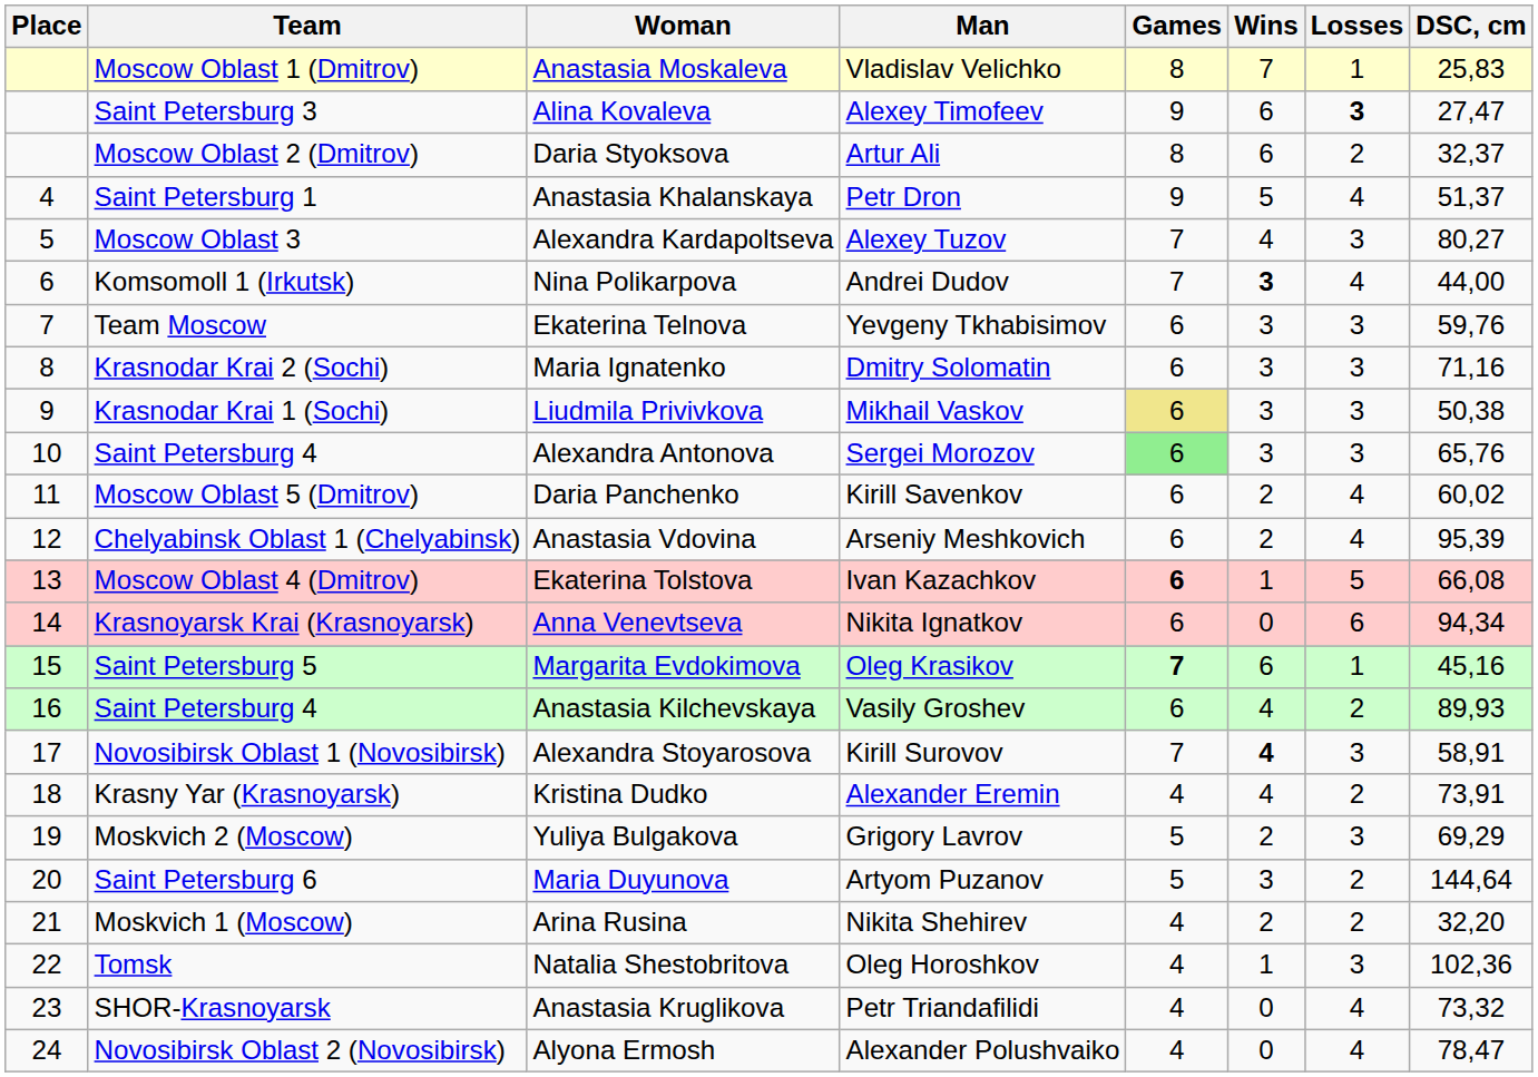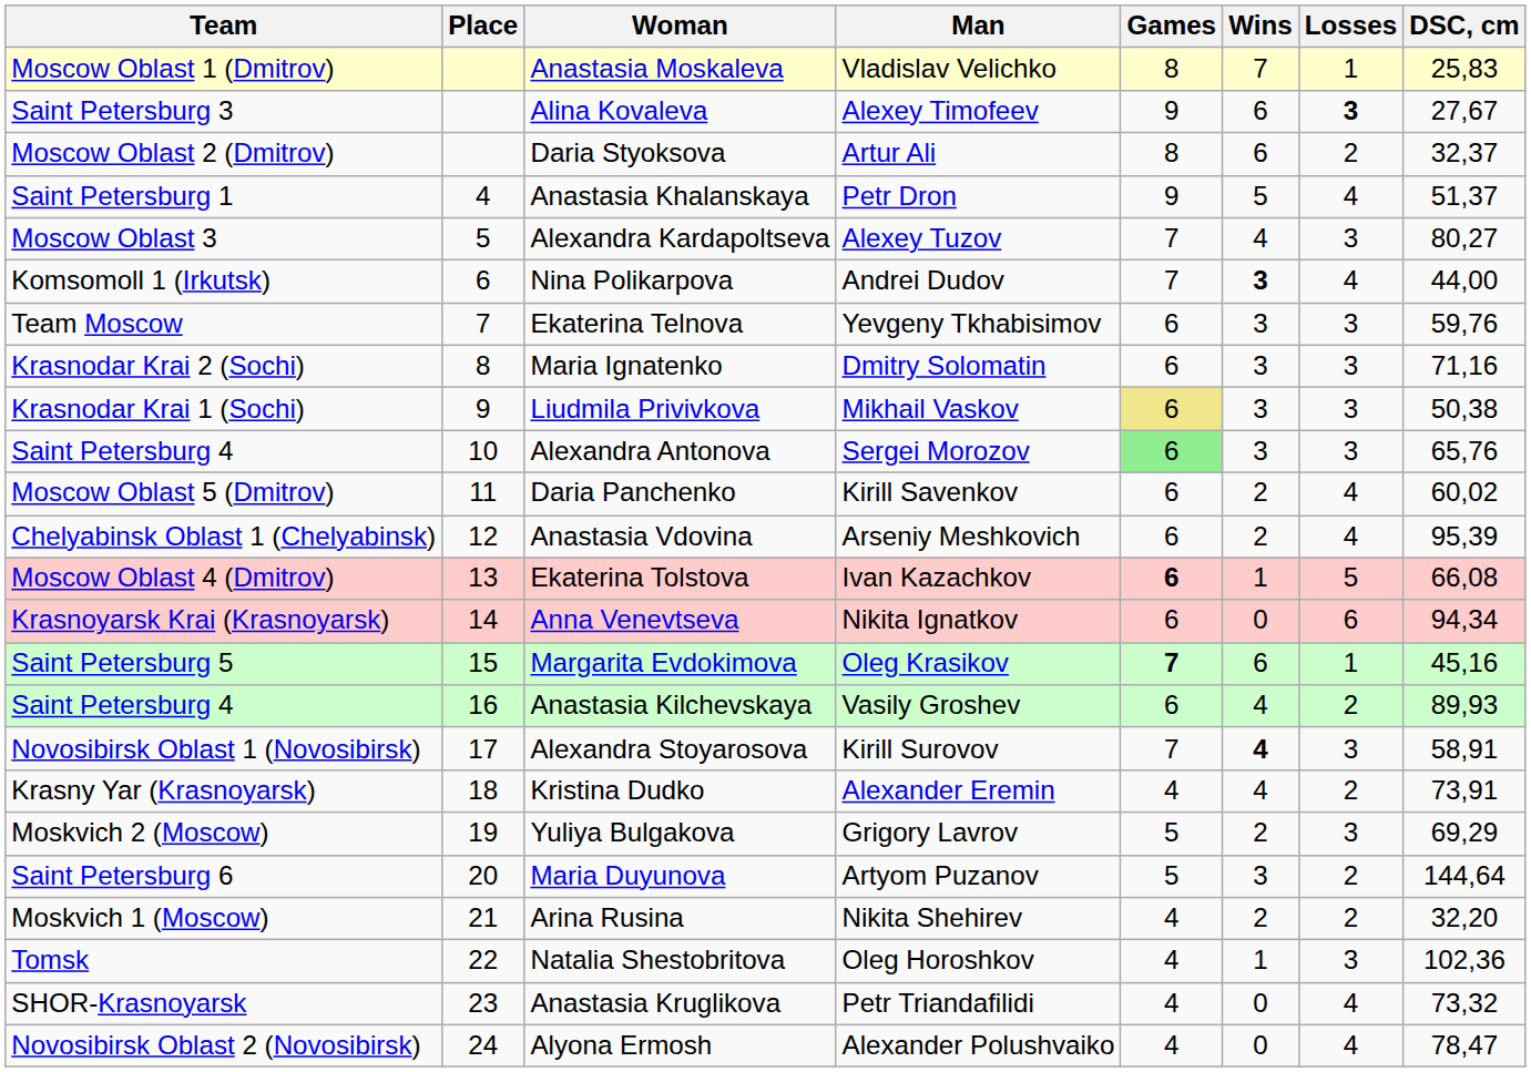 <table class="wikitable" style="text-align:center">
 <tr>
+<th>Team</th>
 <th>Place</th>
-<th>Team</th>
 <th>Woman</th>
 <th>Man</th>
 <th>Games</th>
 <th>Wins</th>
 <th>Losses</th>
 <th>DSC, cm</th>
 </tr>
 <tr style="background:#ffc;">
+<td align=left><a href='#'>Moscow Oblast</a> 1 (<a href='#'>Dmitrov</a>)</td>
 <td></td>
-<td align=left><a href='#'>Moscow Oblast</a> 1 (<a href='#'>Dmitrov</a>)</td>
 <td align=left><a href='#'>Anastasia Moskaleva</a></td>
 <td align=left>Vladislav Velichko</td>
 <td>8</td>
 <td>7</td>
 <td>1</td>
 <td>25,83</td>
 </tr>
 <tr>
+<td align=left><a href='#'>Saint Petersburg</a> 3</td>
 <td></td>
-<td align=left><a href='#'>Saint Petersburg</a> 3</td>
 <td align=left><a href='#'>Alina Kovaleva</a></td>
 <td align=left><a href='#'>Alexey Timofeev</a></td>
 <td>9</td>
 <td>6</td>
 <td><strong>3</strong></td>
-<td>27,47</td>
+<td>27,67</td>
 </tr>
 <tr>
+<td align=left><a href='#'>Moscow Oblast</a> 2 (<a href='#'>Dmitrov</a>)</td>
 <td></td>
-<td align=left><a href='#'>Moscow Oblast</a> 2 (<a href='#'>Dmitrov</a>)</td>
 <td align=left>Daria Styoksova</td>
 <td align=left><a href='#'>Artur Ali</a></td>
 <td>8</td>
 <td>6</td>
 <td>2</td>
 <td>32,37</td>
 </tr>
 <tr>
+<td align=left><a href='#'>Saint Petersburg</a> 1</td>
 <td>4</td>
-<td align=left><a href='#'>Saint Petersburg</a> 1</td>
 <td align=left>Anastasia Khalanskaya</td>
 <td align=left><a href='#'>Petr Dron</a></td>
 <td>9</td>
 <td>5</td>
 <td>4</td>
 <td>51,37</td>
 </tr>
 <tr>
+<td align=left><a href='#'>Moscow Oblast</a> 3</td>
 <td>5</td>
-<td align=left><a href='#'>Moscow Oblast</a> 3</td>
 <td align=left>Alexandra Kardapoltseva</td>
 <td align=left><a href='#'>Alexey Tuzov</a></td>
 <td>7</td>
 <td>4</td>
 <td>3</td>
 <td>80,27</td>
 </tr>
 <tr>
+<td align=left>Komsomoll 1 (<a href='#'>Irkutsk</a>)</td>
 <td>6</td>
-<td align=left>Komsomoll 1 (<a href='#'>Irkutsk</a>)</td>
 <td align=left>Nina Polikarpova</td>
 <td align=left>Andrei Dudov</td>
 <td>7</td>
 <td><strong>3</strong></td>
 <td>4</td>
 <td>44,00</td>
 </tr>
 <tr>
+<td align=left>Team <a href='#'>Moscow</a></td>
 <td>7</td>
-<td align=left>Team <a href='#'>Moscow</a></td>
 <td align=left>Ekaterina Telnova</td>
 <td align=left>Yevgeny Tkhabisimov</td>
 <td>6</td>
 <td>3</td>
 <td>3</td>
 <td>59,76</td>
 </tr>
 <tr>
+<td align=left><a href='#'>Krasnodar Krai</a> 2 (<a href='#'>Sochi</a>)</td>
 <td>8</td>
-<td align=left><a href='#'>Krasnodar Krai</a> 2 (<a href='#'>Sochi</a>)</td>
 <td align=left>Maria Ignatenko</td>
 <td align=left><a href='#'>Dmitry Solomatin</a></td>
 <td>6</td>
 <td>3</td>
 <td>3</td>
 <td>71,16</td>
 </tr>
 <tr>
+<td align=left><a href='#'>Krasnodar Krai</a> 1 (<a href='#'>Sochi</a>)</td>
 <td>9</td>
-<td align=left><a href='#'>Krasnodar Krai</a> 1 (<a href='#'>Sochi</a>)</td>
 <td align=left><a href='#'>Liudmila Privivkova</a></td>
 <td align=left><a href='#'>Mikhail Vaskov</a></td>
 <td style="background: khaki;">6</td>
 <td>3</td>
 <td>3</td>
 <td>50,38</td>
 </tr>
 <tr>
+<td align=left><a href='#'>Saint Petersburg</a> 4</td>
 <td>10</td>
-<td align=left><a href='#'>Saint Petersburg</a> 4</td>
 <td align=left>Alexandra Antonova</td>
 <td align=left><a href='#'>Sergei Morozov</a></td>
 <td style="background: lightgreen;">6</td>
 <td>3</td>
 <td>3</td>
 <td>65,76</td>
 </tr>
 <tr>
+<td align=left><a href='#'>Moscow Oblast</a> 5 (<a href='#'>Dmitrov</a>)</td>
 <td>11</td>
-<td align=left><a href='#'>Moscow Oblast</a> 5 (<a href='#'>Dmitrov</a>)</td>
 <td align=left>Daria Panchenko</td>
 <td align=left>Kirill Savenkov</td>
 <td>6</td>
 <td>2</td>
 <td>4</td>
 <td>60,02</td>
 </tr>
 <tr>
+<td align=left><a href='#'>Chelyabinsk Oblast</a> 1 (<a href='#'>Chelyabinsk</a>)</td>
 <td>12</td>
-<td align=left><a href='#'>Chelyabinsk Oblast</a> 1 (<a href='#'>Chelyabinsk</a>)</td>
 <td align=left>Anastasia Vdovina</td>
 <td align=left>Arseniy Meshkovich</td>
 <td>6</td>
 <td>2</td>
 <td>4</td>
 <td>95,39</td>
 </tr>
 <tr style="background:#fcc;">
+<td align=left><a href='#'>Moscow Oblast</a> 4 (<a href='#'>Dmitrov</a>)</td>
 <td>13</td>
-<td align=left><a href='#'>Moscow Oblast</a> 4 (<a href='#'>Dmitrov</a>)</td>
 <td align=left>Ekaterina Tolstova</td>
 <td align=left>Ivan Kazachkov</td>
 <td><strong>6</strong></td>
 <td>1</td>
 <td>5</td>
 <td>66,08</td>
 </tr>
 <tr style="background:#fcc;">
+<td align=left><a href='#'>Krasnoyarsk Krai</a> (<a href='#'>Krasnoyarsk</a>)</td>
 <td>14</td>
-<td align=left><a href='#'>Krasnoyarsk Krai</a> (<a href='#'>Krasnoyarsk</a>)</td>
 <td align=left><a href='#'>Anna Venevtseva</a></td>
 <td align=left>Nikita Ignatkov</td>
 <td>6</td>
 <td>0</td>
 <td>6</td>
 <td>94,34</td>
 </tr>
 <tr style="background:#cfc;">
+<td align=left><a href='#'>Saint Petersburg</a> 5</td>
 <td>15</td>
-<td align=left><a href='#'>Saint Petersburg</a> 5</td>
 <td align=left><a href='#'>Margarita Evdokimova</a></td>
 <td align=left><a href='#'>Oleg Krasikov</a></td>
 <td><strong>7</strong></td>
 <td>6</td>
 <td>1</td>
 <td>45,16</td>
 </tr>
 <tr style="background:#cfc;">
+<td align=left><a href='#'>Saint Petersburg</a> 4</td>
 <td>16</td>
-<td align=left><a href='#'>Saint Petersburg</a> 4</td>
 <td align=left>Anastasia Kilchevskaya</td>
 <td align=left>Vasily Groshev</td>
 <td>6</td>
 <td>4</td>
 <td>2</td>
 <td>89,93</td>
 </tr>
 <tr>
+<td align=left><a href='#'>Novosibirsk Oblast</a> 1 (<a href='#'>Novosibirsk</a>)</td>
 <td>17</td>
-<td align=left><a href='#'>Novosibirsk Oblast</a> 1 (<a href='#'>Novosibirsk</a>)</td>
 <td align=left>Alexandra Stoyarosova</td>
 <td align=left>Kirill Surovov</td>
 <td>7</td>
 <td><strong>4</strong></td>
 <td>3</td>
 <td>58,91</td>
 </tr>
 <tr>
+<td align=left>Krasny Yar (<a href='#'>Krasnoyarsk</a>)</td>
 <td>18</td>
-<td align=left>Krasny Yar (<a href='#'>Krasnoyarsk</a>)</td>
 <td align=left>Kristina Dudko</td>
 <td align=left><a href='#'>Alexander Eremin</a></td>
 <td>4</td>
 <td>4</td>
 <td>2</td>
 <td>73,91</td>
 </tr>
 <tr>
+<td align=left>Moskvich 2 (<a href='#'>Moscow</a>)</td>
 <td>19</td>
-<td align=left>Moskvich 2 (<a href='#'>Moscow</a>)</td>
 <td align=left>Yuliya Bulgakova</td>
 <td align=left>Grigory Lavrov</td>
 <td>5</td>
 <td>2</td>
 <td>3</td>
 <td>69,29</td>
 </tr>
 <tr>
+<td align=left><a href='#'>Saint Petersburg</a> 6</td>
 <td>20</td>
-<td align=left><a href='#'>Saint Petersburg</a> 6</td>
 <td align=left><a href='#'>Maria Duyunova</a></td>
 <td align=left>Artyom Puzanov</td>
 <td>5</td>
 <td>3</td>
 <td>2</td>
 <td>144,64</td>
 </tr>
 <tr>
+<td align=left>Moskvich 1 (<a href='#'>Moscow</a>)</td>
 <td>21</td>
-<td align=left>Moskvich 1 (<a href='#'>Moscow</a>)</td>
 <td align=left>Arina Rusina</td>
 <td align=left>Nikita Shehirev</td>
 <td>4</td>
 <td>2</td>
 <td>2</td>
 <td>32,20</td>
 </tr>
 <tr>
+<td align=left><a href='#'>Tomsk</a></td>
 <td>22</td>
-<td align=left><a href='#'>Tomsk</a></td>
 <td align=left>Natalia Shestobritova</td>
 <td align=left>Oleg Horoshkov</td>
 <td>4</td>
 <td>1</td>
 <td>3</td>
 <td>102,36</td>
 </tr>
 <tr>
+<td align=left>SHOR-<a href='#'>Krasnoyarsk</a></td>
 <td>23</td>
-<td align=left>SHOR-<a href='#'>Krasnoyarsk</a></td>
 <td align=left>Anastasia Kruglikova</td>
 <td align=left>Petr Triandafilidi</td>
 <td>4</td>
 <td>0</td>
 <td>4</td>
 <td>73,32</td>
 </tr>
 <tr>
+<td align=left><a href='#'>Novosibirsk Oblast</a> 2 (<a href='#'>Novosibirsk</a>)</td>
 <td>24</td>
-<td align=left><a href='#'>Novosibirsk Oblast</a> 2 (<a href='#'>Novosibirsk</a>)</td>
 <td align=left>Alyona Ermosh</td>
 <td align=left>Alexander Polushvaiko</td>
 <td>4</td>
 <td>0</td>
 <td>4</td>
 <td>78,47</td>
 </tr>
 </table>
